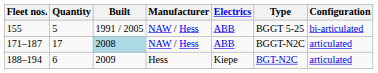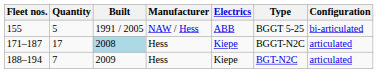 <table class="wikitable sortable">
 <tr style="background:#E0E0E0;">
 <th>Fleet nos.</th>
 <th>Quantity</th>
 <th>Built</th>
 <th>Manufacturer</th>
 <th><a href='#'>Electrics</a></th>
 <th>Type</th>
 <th>Configuration</th>
 </tr>
 <tr>
 <td>155</td>
 <td>5</td>
 <td>1991 / 2005</td>
 <td><a href='#'>NAW</a> / <a href='#'>Hess</a></td>
 <td><a href='#'>ABB</a></td>
 <td>BGGT 5-25</td>
 <td><a href='#'>bi-articulated</a></td>
 </tr>
 <tr>
 <td>171–187</td>
 <td>17</td>
 <td style="background: lightblue;">2008</td>
-<td><a href='#'>NAW</a> / <a href='#'>Hess</a></td>
-<td><a href='#'>ABB</a></td>
+<td>Hess</td>
+<td><a href='#'>Kiepe</a></td>
 <td>BGGT-N2C</td>
 <td><a href='#'>articulated</a></td>
 </tr>
 <tr>
 <td>188–194</td>
-<td>6</td>
+<td>7</td>
 <td>2009</td>
 <td>Hess</td>
 <td>Kiepe</td>
 <td><a href='#'>BGT-N2C</a></td>
 <td><a href='#'>articulated</a></td>
 </tr>
 </table>
